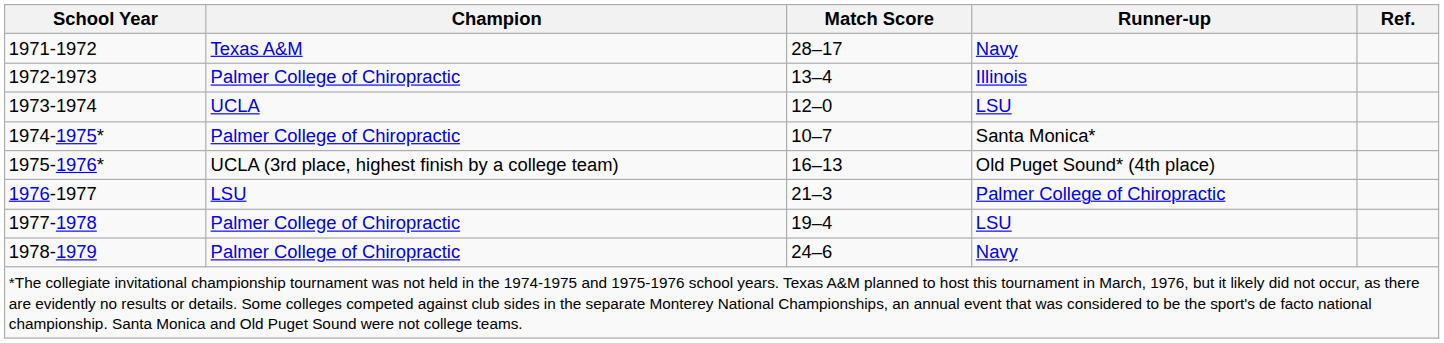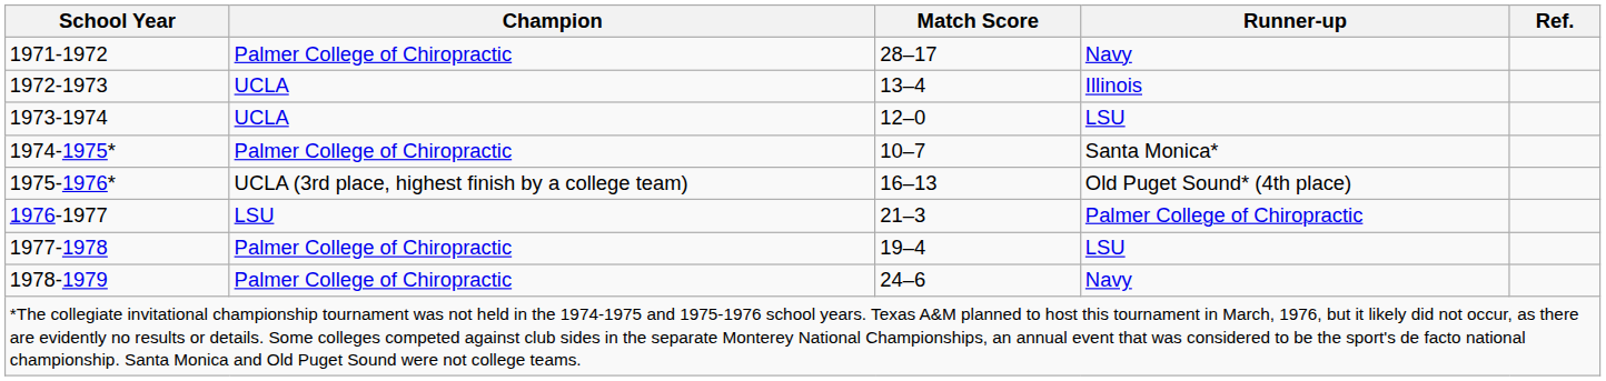 <table class="wikitable">
 <tr>
 <th>School Year</th>
 <th>Champion</th>
 <th>Match Score</th>
 <th>Runner-up</th>
 <th>Ref.</th>
 </tr>
 <tr>
 <td>1971-1972</td>
-<td><a href='#'>Texas A&M</a></td>
+<td><a href='#'>Palmer College of Chiropractic</a></td>
 <td>28–17</td>
 <td><a href='#'>Navy</a></td>
 <td></td>
 </tr>
 <tr>
 <td>1972-1973</td>
-<td><a href='#'>Palmer College of Chiropractic</a></td>
+<td><a href='#'>UCLA</a></td>
 <td>13–4</td>
 <td><a href='#'>Illinois</a></td>
 <td></td>
 </tr>
 <tr>
 <td>1973-1974</td>
 <td><a href='#'>UCLA</a></td>
 <td>12–0</td>
 <td><a href='#'>LSU</a></td>
 <td></td>
 </tr>
 <tr>
 <td>1974-<a href='#'>1975</a>*</td>
 <td><a href='#'>Palmer College of Chiropractic</a></td>
 <td>10–7</td>
 <td>Santa Monica*</td>
 <td></td>
 </tr>
 <tr>
 <td>1975-<a href='#'>1976</a>*</td>
 <td>UCLA (3rd place, highest finish by a college team)</td>
 <td>16–13</td>
 <td>Old Puget Sound* (4th place)</td>
 <td></td>
 </tr>
 <tr>
 <td><a href='#'>1976</a>-1977</td>
 <td><a href='#'>LSU</a></td>
 <td>21–3</td>
 <td><a href='#'>Palmer College of Chiropractic</a></td>
 <td></td>
 </tr>
 <tr>
 <td>1977-<a href='#'>1978</a></td>
 <td><a href='#'>Palmer College of Chiropractic</a></td>
 <td>19–4</td>
 <td><a href='#'>LSU</a></td>
 <td></td>
 </tr>
 <tr>
 <td>1978-<a href='#'>1979</a></td>
 <td><a href='#'>Palmer College of Chiropractic</a></td>
 <td>24–6</td>
 <td><a href='#'>Navy</a></td>
 <td></td>
 </tr>
 <tr>
 <td colspan=5><small>*The collegiate invitational championship tournament was not held in the 1974-1975 and 1975-1976 school years. Texas A&M planned to host this tournament in March, 1976, but it likely did not occur, as there are evidently no results or details. Some colleges competed against club sides in the separate Monterey National Championships, an annual event that was considered to be the sport's de facto national championship. Santa Monica and Old Puget Sound were not college teams.</small></td>
 </tr>
 </table>
